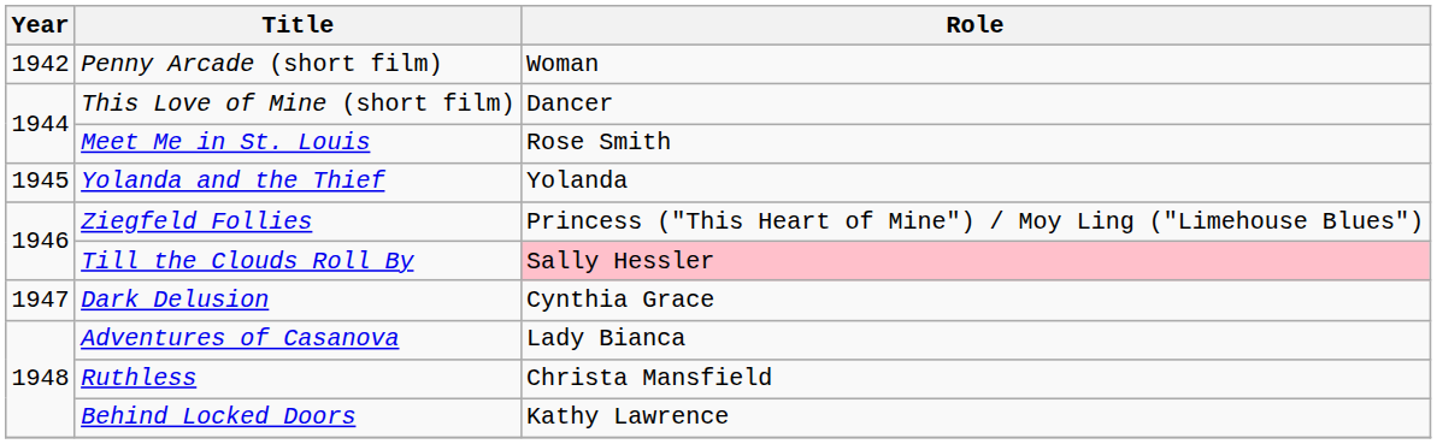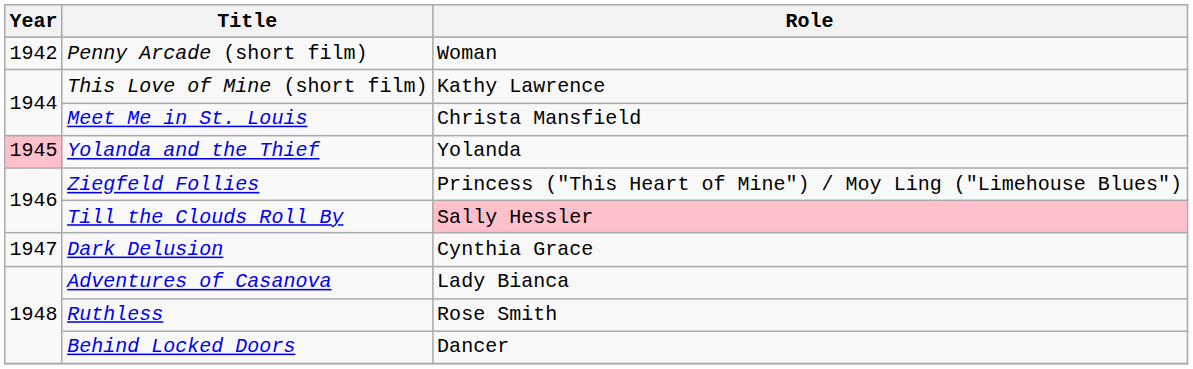 <table class=wikitable>
 <tr>
 <th>Year</th>
 <th>Title</th>
 <th>Role</th>
 </tr>
 <tr>
 <td>1942</td>
 <td><em>Penny Arcade</em> (short film)</td>
 <td>Woman</td>
 </tr>
 <tr>
 <td rowspan="2">1944</td>
 <td><em>This Love of Mine</em> (short film)</td>
-<td>Dancer</td>
+<td>Kathy Lawrence</td>
 </tr>
 <tr>
 <td><em><a href='#'>Meet Me in St. Louis</a></em></td>
-<td>Rose Smith</td>
+<td>Christa Mansfield</td>
 </tr>
 <tr>
-<td>1945</td>
+<td style="background: pink;">1945</td>
 <td><em><a href='#'>Yolanda and the Thief</a></em></td>
 <td>Yolanda</td>
 </tr>
 <tr>
 <td rowspan="2">1946</td>
 <td><em><a href='#'>Ziegfeld Follies</a></em></td>
 <td>Princess ("This Heart of Mine") / Moy Ling ("Limehouse Blues")</td>
 </tr>
 <tr>
 <td><em><a href='#'>Till the Clouds Roll By</a></em></td>
 <td style="background: pink;">Sally Hessler</td>
 </tr>
 <tr>
 <td>1947</td>
 <td><em><a href='#'>Dark Delusion</a></em></td>
 <td>Cynthia Grace</td>
 </tr>
 <tr>
 <td rowspan="3">1948</td>
 <td><em><a href='#'>Adventures of Casanova</a></em></td>
 <td>Lady Bianca</td>
 </tr>
 <tr>
 <td><em><a href='#'>Ruthless</a></em></td>
-<td>Christa Mansfield</td>
+<td>Rose Smith</td>
 </tr>
 <tr>
 <td><em><a href='#'>Behind Locked Doors</a></em></td>
-<td>Kathy Lawrence</td>
+<td>Dancer</td>
 </tr>
 <tr>
 </tr>
 </table>
